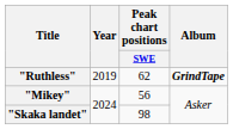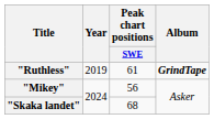 <table class="wikitable plainrowheaders" style="text-align:center;">
 <tr>
 <th scope="col" rowspan="2">Title</th>
 <th scope="col" rowspan="2">Year</th>
 <th scope="col" colspan="1">Peak chart positions</th>
 <th scope="col" rowspan="2">Album</th>
 </tr>
 <tr>
 <th scope="col" style="width:3em;font-size:85%;"><a href='#'>SWE</a><br></th>
 </tr>
 <tr>
 <th scope="row">"Ruthless"<br></th>
 <td>2019</td>
-<td>62</td>
+<td>61</td>
 <td><strong><em>GrindTape</em></strong></td>
 </tr>
 <tr>
 <th scope="row">"Mikey"</th>
 <td rowspan="2">2024</td>
 <td>56<br></td>
 <td rowspan="2"><em>Asker</em></td>
 </tr>
 <tr>
 <th scope="row">"Skaka landet"<br></th>
-<td>98<br></td>
+<td>68<br></td>
 </tr>
 </table>
